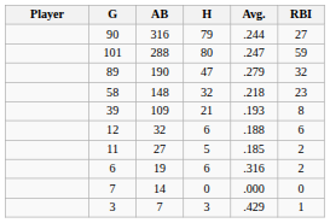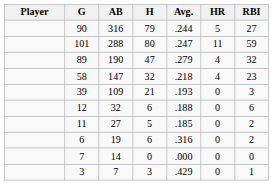 <table class="wikitable sortable">
 <tr>
 <th bgcolor="#DDDDFF" width="16%">Player</th>
 <th bgcolor="#DDDDFF" width="9%">G</th>
 <th bgcolor="#DDDDFF" width="9%">AB</th>
 <th bgcolor="#DDDDFF" width="9%">H</th>
 <th bgcolor="#DDDDFF" width="9%">Avg.</th>
+<th bgcolor="#DDDDFF" width="9%">HR</th>
 <th bgcolor="#DDDDFF" width="9%">RBI</th>
 </tr>
 <tr align="center">
 <td></td>
 <td>90</td>
 <td>316</td>
 <td>79</td>
 <td>.244</td>
+<td>5</td>
 <td>27</td>
 </tr>
 <tr align="center">
 <td></td>
 <td>101</td>
 <td>288</td>
 <td>80</td>
 <td>.247</td>
+<td>11</td>
 <td>59</td>
 </tr>
 <tr align="center">
 <td></td>
 <td>89</td>
 <td>190</td>
 <td>47</td>
 <td>.279</td>
+<td>4</td>
 <td>32</td>
 </tr>
 <tr align="center">
 <td></td>
 <td>58</td>
-<td>148</td>
+<td>147</td>
 <td>32</td>
 <td>.218</td>
+<td>4</td>
 <td>23</td>
 </tr>
 <tr align="center">
 <td></td>
 <td>39</td>
 <td>109</td>
 <td>21</td>
 <td>.193</td>
-<td>8</td>
+<td>0</td>
+<td>3</td>
 </tr>
 <tr align="center">
 <td></td>
 <td>12</td>
 <td>32</td>
 <td>6</td>
 <td>.188</td>
+<td>0</td>
 <td>6</td>
 </tr>
 <tr align="center">
 <td></td>
 <td>11</td>
 <td>27</td>
 <td>5</td>
 <td>.185</td>
+<td>0</td>
 <td>2</td>
 </tr>
 <tr align="center">
 <td></td>
 <td>6</td>
 <td>19</td>
 <td>6</td>
 <td>.316</td>
+<td>0</td>
 <td>2</td>
 </tr>
 <tr align="center">
 <td></td>
 <td>7</td>
 <td>14</td>
 <td>0</td>
 <td>.000</td>
 <td>0</td>
+<td>0</td>
 </tr>
 <tr align="center">
 <td></td>
 <td>3</td>
 <td>7</td>
 <td>3</td>
 <td>.429</td>
+<td>0</td>
 <td>1</td>
 </tr>
 </table>
